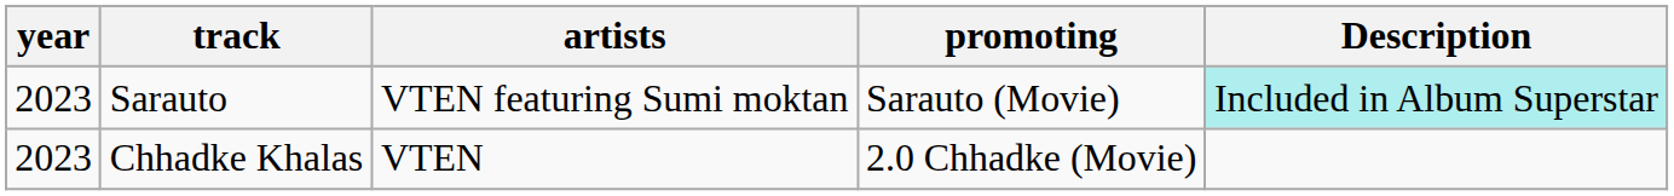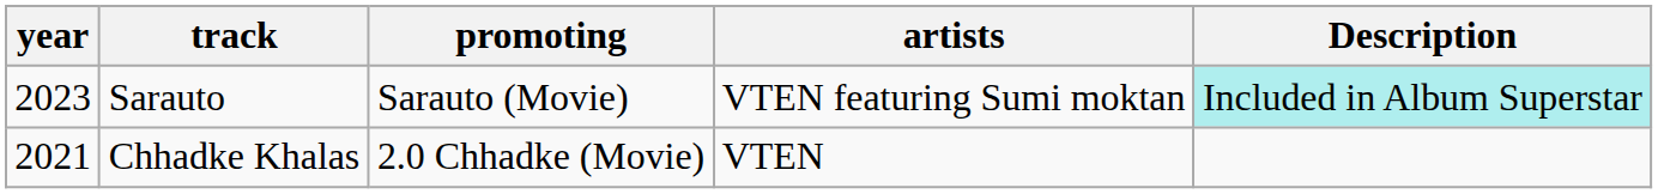 <table class="wikitable">
 <tr>
 <th>year</th>
 <th>track</th>
+<th>promoting</th>
 <th>artists</th>
-<th>promoting</th>
 <th>Description</th>
 </tr>
 <tr>
 <td>2023</td>
 <td>Sarauto</td>
+<td>Sarauto (Movie)</td>
 <td>VTEN featuring Sumi moktan</td>
-<td>Sarauto (Movie)</td>
 <td style="background: paleturquoise;">Included in Album Superstar</td>
 </tr>
 <tr>
-<td>2023</td>
+<td>2021</td>
 <td>Chhadke Khalas</td>
+<td>2.0 Chhadke (Movie)</td>
 <td>VTEN</td>
-<td>2.0 Chhadke (Movie)</td>
 <td></td>
 </tr>
 </table>
